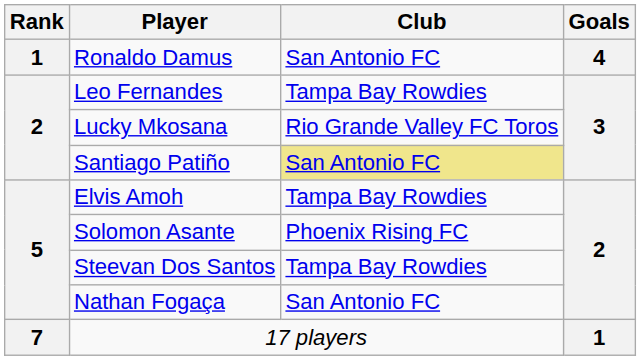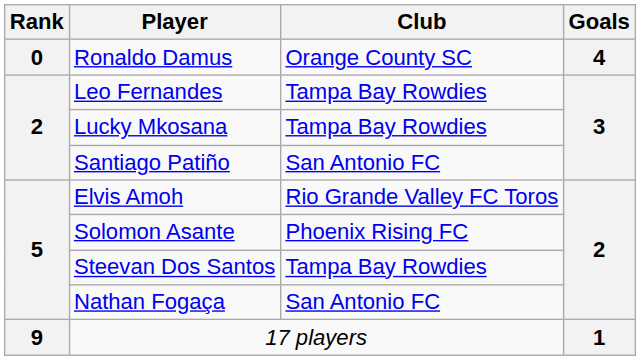 <table class="wikitable" style="text-align:left">
 <tr>
 <th>Rank</th>
 <th>Player</th>
 <th>Club</th>
 <th>Goals</th>
 </tr>
 <tr>
-<th rowspan=1>1</th>
+<th rowspan=1>0</th>
 <td> <a href='#'>Ronaldo Damus</a></td>
-<td><a href='#'>San Antonio FC</a></td>
+<td><a href='#'>Orange County SC</a></td>
 <th rowspan=1>4</th>
 </tr>
 <tr>
 <th rowspan=3>2</th>
 <td> <a href='#'>Leo Fernandes</a></td>
 <td><a href='#'>Tampa Bay Rowdies</a></td>
 <th rowspan=3>3</th>
 </tr>
 <tr>
 <td> <a href='#'>Lucky Mkosana</a></td>
-<td><a href='#'>Rio Grande Valley FC Toros</a></td>
+<td><a href='#'>Tampa Bay Rowdies</a></td>
 </tr>
 <tr>
 <td> <a href='#'>Santiago Patiño</a></td>
-<td style="background: khaki;"><a href='#'>San Antonio FC</a></td>
+<td><a href='#'>San Antonio FC</a></td>
 </tr>
 <tr>
 <th rowspan=4>5</th>
 <td> <a href='#'>Elvis Amoh</a></td>
-<td><a href='#'>Tampa Bay Rowdies</a></td>
+<td><a href='#'>Rio Grande Valley FC Toros</a></td>
 <th rowspan=4>2</th>
 </tr>
 <tr>
 <td> <a href='#'>Solomon Asante</a></td>
 <td><a href='#'>Phoenix Rising FC</a></td>
 </tr>
 <tr>
 <td> <a href='#'>Steevan Dos Santos</a></td>
 <td><a href='#'>Tampa Bay Rowdies</a></td>
 </tr>
 <tr>
 <td> <a href='#'>Nathan Fogaça</a></td>
 <td><a href='#'>San Antonio FC</a></td>
 </tr>
 <tr>
-<th rowspan=1>7</th>
+<th rowspan=1>9</th>
 <td colspan=2 align=center><em>17 players</em></td>
 <th rowspan=1>1</th>
 </tr>
 </table>
